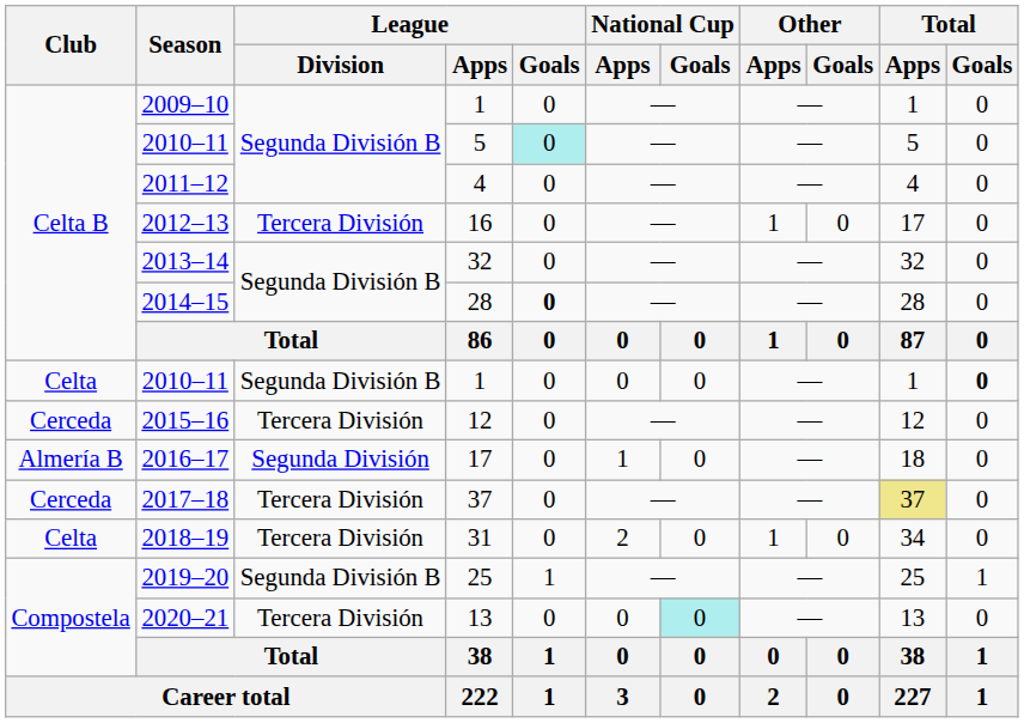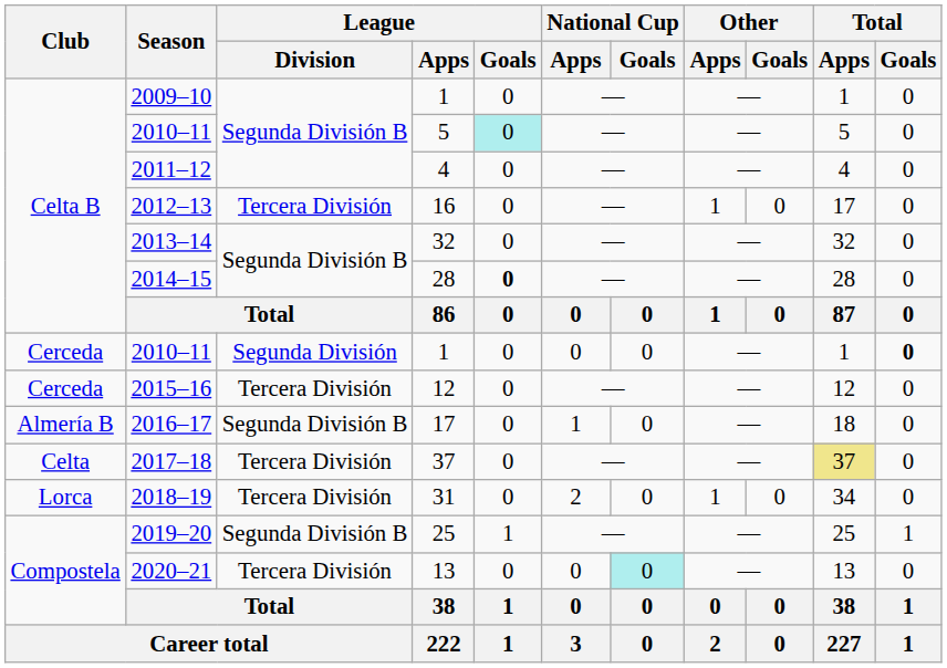 <table class="wikitable" style="text-align:center">
 <tr>
 <th rowspan="2">Club</th>
 <th rowspan="2">Season</th>
 <th colspan="3">League</th>
 <th colspan="2">National Cup</th>
 <th colspan="2">Other</th>
 <th colspan="2">Total</th>
 </tr>
 <tr>
 <th>Division</th>
 <th>Apps</th>
 <th>Goals</th>
 <th>Apps</th>
 <th>Goals</th>
 <th>Apps</th>
 <th>Goals</th>
 <th>Apps</th>
 <th>Goals</th>
 </tr>
 <tr>
 <td rowspan="7"><a href='#'>Celta B</a></td>
 <td><a href='#'>2009–10</a></td>
 <td rowspan="3"><a href='#'>Segunda División B</a></td>
 <td>1</td>
 <td>0</td>
 <td colspan="2">—</td>
 <td colspan="2">—</td>
 <td>1</td>
 <td>0</td>
 </tr>
 <tr>
 <td><a href='#'>2010–11</a></td>
 <td>5</td>
 <td style="background: paleturquoise;">0</td>
 <td colspan="2">—</td>
 <td colspan="2">—</td>
 <td>5</td>
 <td>0</td>
 </tr>
 <tr>
 <td><a href='#'>2011–12</a></td>
 <td>4</td>
 <td>0</td>
 <td colspan="2">—</td>
 <td colspan="2">—</td>
 <td>4</td>
 <td>0</td>
 </tr>
 <tr>
 <td><a href='#'>2012–13</a></td>
 <td><a href='#'>Tercera División</a></td>
 <td>16</td>
 <td>0</td>
 <td colspan="2">—</td>
 <td>1</td>
 <td>0</td>
 <td>17</td>
 <td>0</td>
 </tr>
 <tr>
 <td><a href='#'>2013–14</a></td>
 <td rowspan="2">Segunda División B</td>
 <td>32</td>
 <td>0</td>
 <td colspan="2">—</td>
 <td colspan="2">—</td>
 <td>32</td>
 <td>0</td>
 </tr>
 <tr>
 <td><a href='#'>2014–15</a></td>
 <td>28</td>
 <td><strong>0</strong></td>
 <td colspan="2">—</td>
 <td colspan="2">—</td>
 <td>28</td>
 <td>0</td>
 </tr>
 <tr>
 <th colspan="2">Total</th>
 <th>86</th>
 <th>0</th>
 <th>0</th>
 <th>0</th>
 <th>1</th>
 <th>0</th>
 <th>87</th>
 <th>0</th>
 </tr>
 <tr>
-<td><a href='#'>Celta</a></td>
+<td><a href='#'>Cerceda</a></td>
 <td><a href='#'>2010–11</a></td>
-<td>Segunda División B</td>
+<td><a href='#'>Segunda División</a></td>
 <td>1</td>
 <td>0</td>
 <td>0</td>
 <td>0</td>
 <td colspan="2">—</td>
 <td>1</td>
 <td><strong>0</strong></td>
 </tr>
 <tr>
 <td><a href='#'>Cerceda</a></td>
 <td><a href='#'>2015–16</a></td>
 <td>Tercera División</td>
 <td>12</td>
 <td>0</td>
 <td colspan="2">—</td>
 <td colspan="2">—</td>
 <td>12</td>
 <td>0</td>
 </tr>
 <tr>
 <td><a href='#'>Almería B</a></td>
 <td><a href='#'>2016–17</a></td>
-<td><a href='#'>Segunda División</a></td>
+<td>Segunda División B</td>
 <td>17</td>
 <td>0</td>
 <td>1</td>
 <td>0</td>
 <td colspan="2">—</td>
 <td>18</td>
 <td>0</td>
 </tr>
 <tr>
-<td><a href='#'>Cerceda</a></td>
+<td><a href='#'>Celta</a></td>
 <td><a href='#'>2017–18</a></td>
 <td>Tercera División</td>
 <td>37</td>
 <td>0</td>
 <td colspan="2">—</td>
 <td colspan="2">—</td>
 <td style="background: khaki;">37</td>
 <td>0</td>
 </tr>
 <tr>
-<td><a href='#'>Celta</a></td>
+<td><a href='#'>Lorca</a></td>
 <td><a href='#'>2018–19</a></td>
 <td>Tercera División</td>
 <td>31</td>
 <td>0</td>
 <td>2</td>
 <td>0</td>
 <td>1</td>
 <td>0</td>
 <td>34</td>
 <td>0</td>
 </tr>
 <tr>
 <td rowspan="3"><a href='#'>Compostela</a></td>
 <td><a href='#'>2019–20</a></td>
 <td>Segunda División B</td>
 <td>25</td>
 <td>1</td>
 <td colspan="2">—</td>
 <td colspan="2">—</td>
 <td>25</td>
 <td>1</td>
 </tr>
 <tr>
 <td><a href='#'>2020–21</a></td>
 <td>Tercera División</td>
 <td>13</td>
 <td>0</td>
 <td>0</td>
 <td style="background: paleturquoise;">0</td>
 <td colspan="2">—</td>
 <td>13</td>
 <td>0</td>
 </tr>
 <tr>
 <th colspan="2">Total</th>
 <th>38</th>
 <th>1</th>
 <th>0</th>
 <th>0</th>
 <th>0</th>
 <th>0</th>
 <th>38</th>
 <th>1</th>
 </tr>
 <tr>
 <th colspan="3">Career total</th>
 <th>222</th>
 <th>1</th>
 <th>3</th>
 <th>0</th>
 <th>2</th>
 <th>0</th>
 <th>227</th>
 <th>1</th>
 </tr>
 </table>
